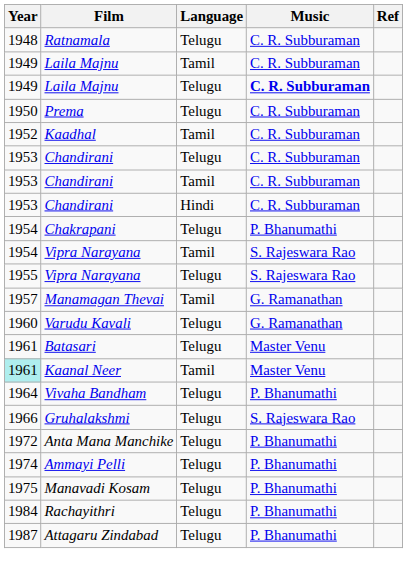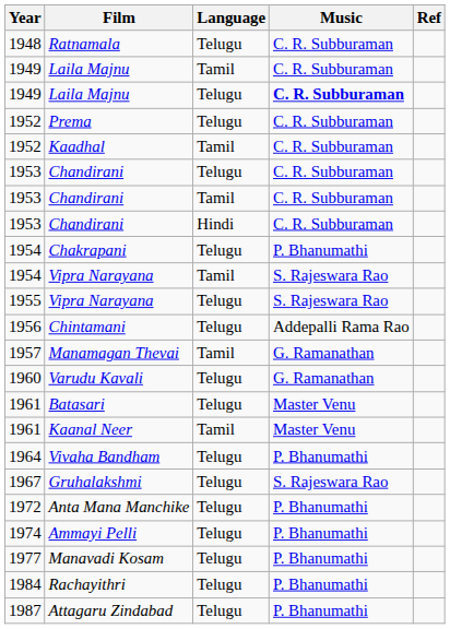 <table class="wikitable">
 <tr>
 <th>Year</th>
 <th>Film</th>
 <th>Language</th>
 <th>Music</th>
 <th>Ref</th>
 </tr>
 <tr>
 <td>1948</td>
 <td><em><a href='#'>Ratnamala</a></em></td>
 <td>Telugu</td>
 <td><a href='#'>C. R. Subburaman</a></td>
 <td></td>
 </tr>
 <tr>
 <td>1949</td>
 <td><em><a href='#'>Laila Majnu</a></em></td>
 <td>Tamil</td>
 <td><a href='#'>C. R. Subburaman</a></td>
 <td></td>
 </tr>
 <tr>
 <td>1949</td>
 <td><em><a href='#'>Laila Majnu</a></em></td>
 <td>Telugu</td>
 <td><strong><a href='#'>C. R. Subburaman</a></strong></td>
 <td></td>
 </tr>
 <tr>
-<td>1950</td>
+<td>1952</td>
 <td><em><a href='#'>Prema</a></em></td>
 <td>Telugu</td>
 <td><a href='#'>C. R. Subburaman</a></td>
 <td></td>
 </tr>
 <tr>
 <td>1952</td>
 <td><em><a href='#'>Kaadhal</a></em></td>
 <td>Tamil</td>
 <td><a href='#'>C. R. Subburaman</a></td>
 <td></td>
 </tr>
 <tr>
 <td>1953</td>
 <td><em><a href='#'>Chandirani</a></em></td>
 <td>Telugu</td>
 <td><a href='#'>C. R. Subburaman</a></td>
 <td></td>
 </tr>
 <tr>
 <td>1953</td>
 <td><em><a href='#'>Chandirani</a></em></td>
 <td>Tamil</td>
 <td><a href='#'>C. R. Subburaman</a></td>
 <td></td>
 </tr>
 <tr>
 <td>1953</td>
 <td><em><a href='#'>Chandirani</a></em></td>
 <td>Hindi</td>
 <td><a href='#'>C. R. Subburaman</a></td>
 <td></td>
 </tr>
 <tr>
 <td>1954</td>
 <td><em><a href='#'>Chakrapani</a></em></td>
 <td>Telugu</td>
 <td><a href='#'>P. Bhanumathi</a></td>
 <td></td>
 </tr>
 <tr>
 <td>1954</td>
 <td><em><a href='#'>Vipra Narayana</a></em></td>
 <td>Tamil</td>
 <td><a href='#'>S. Rajeswara Rao</a></td>
 <td></td>
 </tr>
 <tr>
 <td>1955</td>
 <td><em><a href='#'>Vipra Narayana</a></em></td>
 <td>Telugu</td>
 <td><a href='#'>S. Rajeswara Rao</a></td>
 <td></td>
 </tr>
 <tr>
+<td>1956</td>
+<td><em><a href='#'>Chintamani</a></em></td>
+<td>Telugu</td>
+<td>Addepalli Rama Rao</td>
+<td></td>
+</tr>
+<tr>
 <td>1957</td>
 <td><em><a href='#'>Manamagan Thevai</a></em></td>
 <td>Tamil</td>
 <td><a href='#'>G. Ramanathan</a></td>
 <td></td>
 </tr>
 <tr>
 <td>1960</td>
 <td><em><a href='#'>Varudu Kavali</a></em></td>
 <td>Telugu</td>
 <td><a href='#'>G. Ramanathan</a></td>
 <td></td>
 </tr>
 <tr>
 <td>1961</td>
 <td><em><a href='#'>Batasari</a></em></td>
 <td>Telugu</td>
 <td><a href='#'>Master Venu</a></td>
 <td></td>
 </tr>
 <tr>
-<td style="background: paleturquoise;">1961</td>
+<td>1961</td>
 <td><em><a href='#'>Kaanal Neer</a></em></td>
 <td>Tamil</td>
 <td><a href='#'>Master Venu</a></td>
 <td></td>
 </tr>
 <tr>
 <td>1964</td>
 <td><em><a href='#'>Vivaha Bandham</a></em></td>
 <td>Telugu</td>
 <td><a href='#'>P. Bhanumathi</a></td>
 <td></td>
 </tr>
 <tr>
-<td>1966</td>
+<td>1967</td>
 <td><em><a href='#'>Gruhalakshmi</a></em></td>
 <td>Telugu</td>
 <td><a href='#'>S. Rajeswara Rao</a></td>
 <td></td>
 </tr>
 <tr>
 <td>1972</td>
 <td><em>Anta Mana Manchike</em></td>
 <td>Telugu</td>
 <td><a href='#'>P. Bhanumathi</a></td>
 <td></td>
 </tr>
 <tr>
 <td>1974</td>
 <td><em><a href='#'>Ammayi Pelli</a></em></td>
 <td>Telugu</td>
 <td><a href='#'>P. Bhanumathi</a></td>
 <td></td>
 </tr>
 <tr>
-<td>1975</td>
+<td>1977</td>
 <td><em>Manavadi Kosam</em></td>
 <td>Telugu</td>
 <td><a href='#'>P. Bhanumathi</a></td>
 <td></td>
 </tr>
 <tr>
 <td>1984</td>
 <td><em>Rachayithri</em></td>
 <td>Telugu</td>
 <td><a href='#'>P. Bhanumathi</a></td>
 <td></td>
 </tr>
 <tr>
 <td>1987</td>
 <td><em>Attagaru Zindabad</em></td>
 <td>Telugu</td>
 <td><a href='#'>P. Bhanumathi</a></td>
 <td></td>
 </tr>
 </table>
